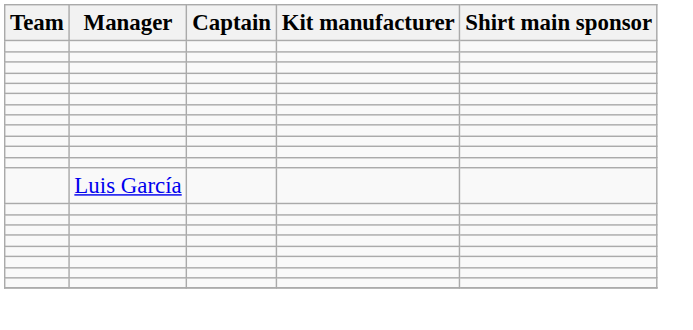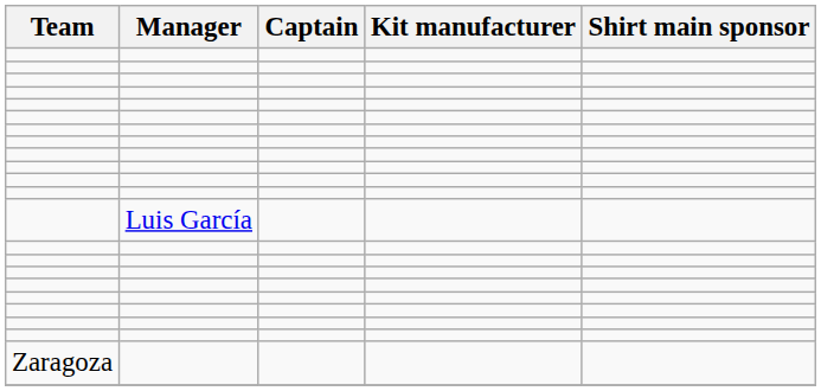 <table class="wikitable sortable" style="text-align: left;">
 <tr>
 <th>Team</th>
 <th>Manager</th>
 <th>Captain</th>
 <th>Kit manufacturer</th>
 <th>Shirt main sponsor</th>
 </tr>
 <tr>
 <td></td>
 <td></td>
 <td></td>
 <td></td>
 <td></td>
 </tr>
 <tr>
 <td></td>
 <td></td>
 <td></td>
 <td></td>
 <td></td>
 </tr>
 <tr>
 <td></td>
 <td></td>
 <td></td>
 <td></td>
 <td></td>
 </tr>
 <tr>
 <td></td>
 <td></td>
 <td></td>
 <td></td>
 <td></td>
 </tr>
 <tr>
 <td></td>
 <td></td>
 <td></td>
 <td></td>
 <td></td>
 </tr>
 <tr>
 <td></td>
 <td></td>
 <td></td>
 <td></td>
 <td></td>
 </tr>
 <tr>
 <td></td>
 <td></td>
 <td></td>
 <td></td>
 <td></td>
 </tr>
 <tr>
 <td></td>
 <td></td>
 <td></td>
 <td></td>
 <td></td>
 </tr>
 <tr>
 <td></td>
 <td></td>
 <td></td>
 <td></td>
 <td></td>
 </tr>
 <tr>
 <td></td>
 <td></td>
 <td></td>
 <td></td>
 <td></td>
 </tr>
 <tr>
 <td></td>
 <td></td>
 <td></td>
 <td></td>
 <td></td>
 </tr>
 <tr>
 <td></td>
 <td></td>
 <td></td>
 <td></td>
 <td></td>
 </tr>
 <tr>
 <td></td>
 <td {{nobreak> <a href='#'>Luis García</a></td>
 <td></td>
 <td></td>
 <td></td>
 </tr>
 <tr>
 <td></td>
 <td></td>
 <td></td>
 <td></td>
 <td></td>
 </tr>
 <tr>
 <td></td>
 <td></td>
 <td></td>
 <td></td>
 <td></td>
 </tr>
 <tr>
 <td></td>
 <td></td>
 <td></td>
 <td></td>
 <td></td>
 </tr>
 <tr>
 <td></td>
 <td></td>
 <td></td>
 <td></td>
 <td></td>
 </tr>
 <tr>
 <td></td>
 <td></td>
 <td></td>
 <td></td>
 <td></td>
 </tr>
 <tr>
 <td></td>
 <td></td>
 <td></td>
 <td></td>
 <td></td>
 </tr>
 <tr>
 <td></td>
 <td></td>
 <td></td>
 <td></td>
 <td></td>
 </tr>
 <tr>
 <td></td>
 <td></td>
 <td></td>
 <td></td>
 <td></td>
 </tr>
 <tr>
+<td>Zaragoza</td>
+<td></td>
+<td></td>
+<td></td>
+<td></td>
+</tr>
+<tr>
 </tr>
 </table>
